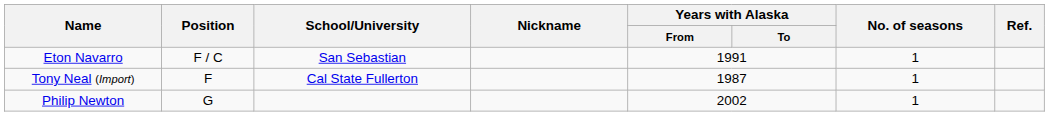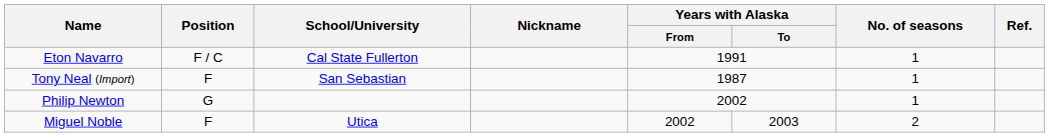 <table class="wikitable sortable" style="text-align:center" width="98%">
 <tr>
 <th style="width:180px;" rowspan="2">Name</th>
 <th rowspan="2">Position</th>
 <th style="width:250px;" rowspan="2">School/University</th>
 <th style="width:180px;" rowspan="2">Nickname</th>
 <th style="width:180px; text-align:center;" colspan="2">Years with Alaska</th>
 <th rowspan="2">No. of seasons</th>
 <th rowspan="2"; class=unsortable>Ref.</th>
 </tr>
 <tr>
 <th style="width:10%; text-align:center;"><small>From</small></th>
 <th style="width:10%; text-align:center;"><small>To</small></th>
 </tr>
 <tr>
 <td><a href='#'>Eton Navarro</a></td>
 <td>F / C</td>
-<td><a href='#'>San Sebastian</a></td>
+<td><a href='#'>Cal State Fullerton</a></td>
 <td></td>
 <td colspan="2">1991</td>
 <td>1</td>
 <td></td>
 </tr>
 <tr>
 <td><a href='#'>Tony Neal</a> <small>(<em>Import</em>)</small></td>
 <td>F</td>
-<td><a href='#'>Cal State Fullerton</a></td>
+<td><a href='#'>San Sebastian</a></td>
 <td></td>
 <td colspan="2">1987</td>
 <td>1</td>
 <td></td>
 </tr>
 <tr>
 <td><a href='#'>Philip Newton</a></td>
 <td>G</td>
 <td></td>
 <td></td>
 <td colspan="2">2002</td>
 <td>1</td>
 <td></td>
 </tr>
+<tr>
+<td><a href='#'>Miguel Noble</a></td>
+<td>F</td>
+<td><a href='#'>Utica</a></td>
+<td></td>
+<td>2002</td>
+<td>2003</td>
+<td>2</td>
+<td></td>
+</tr>
 </table>
